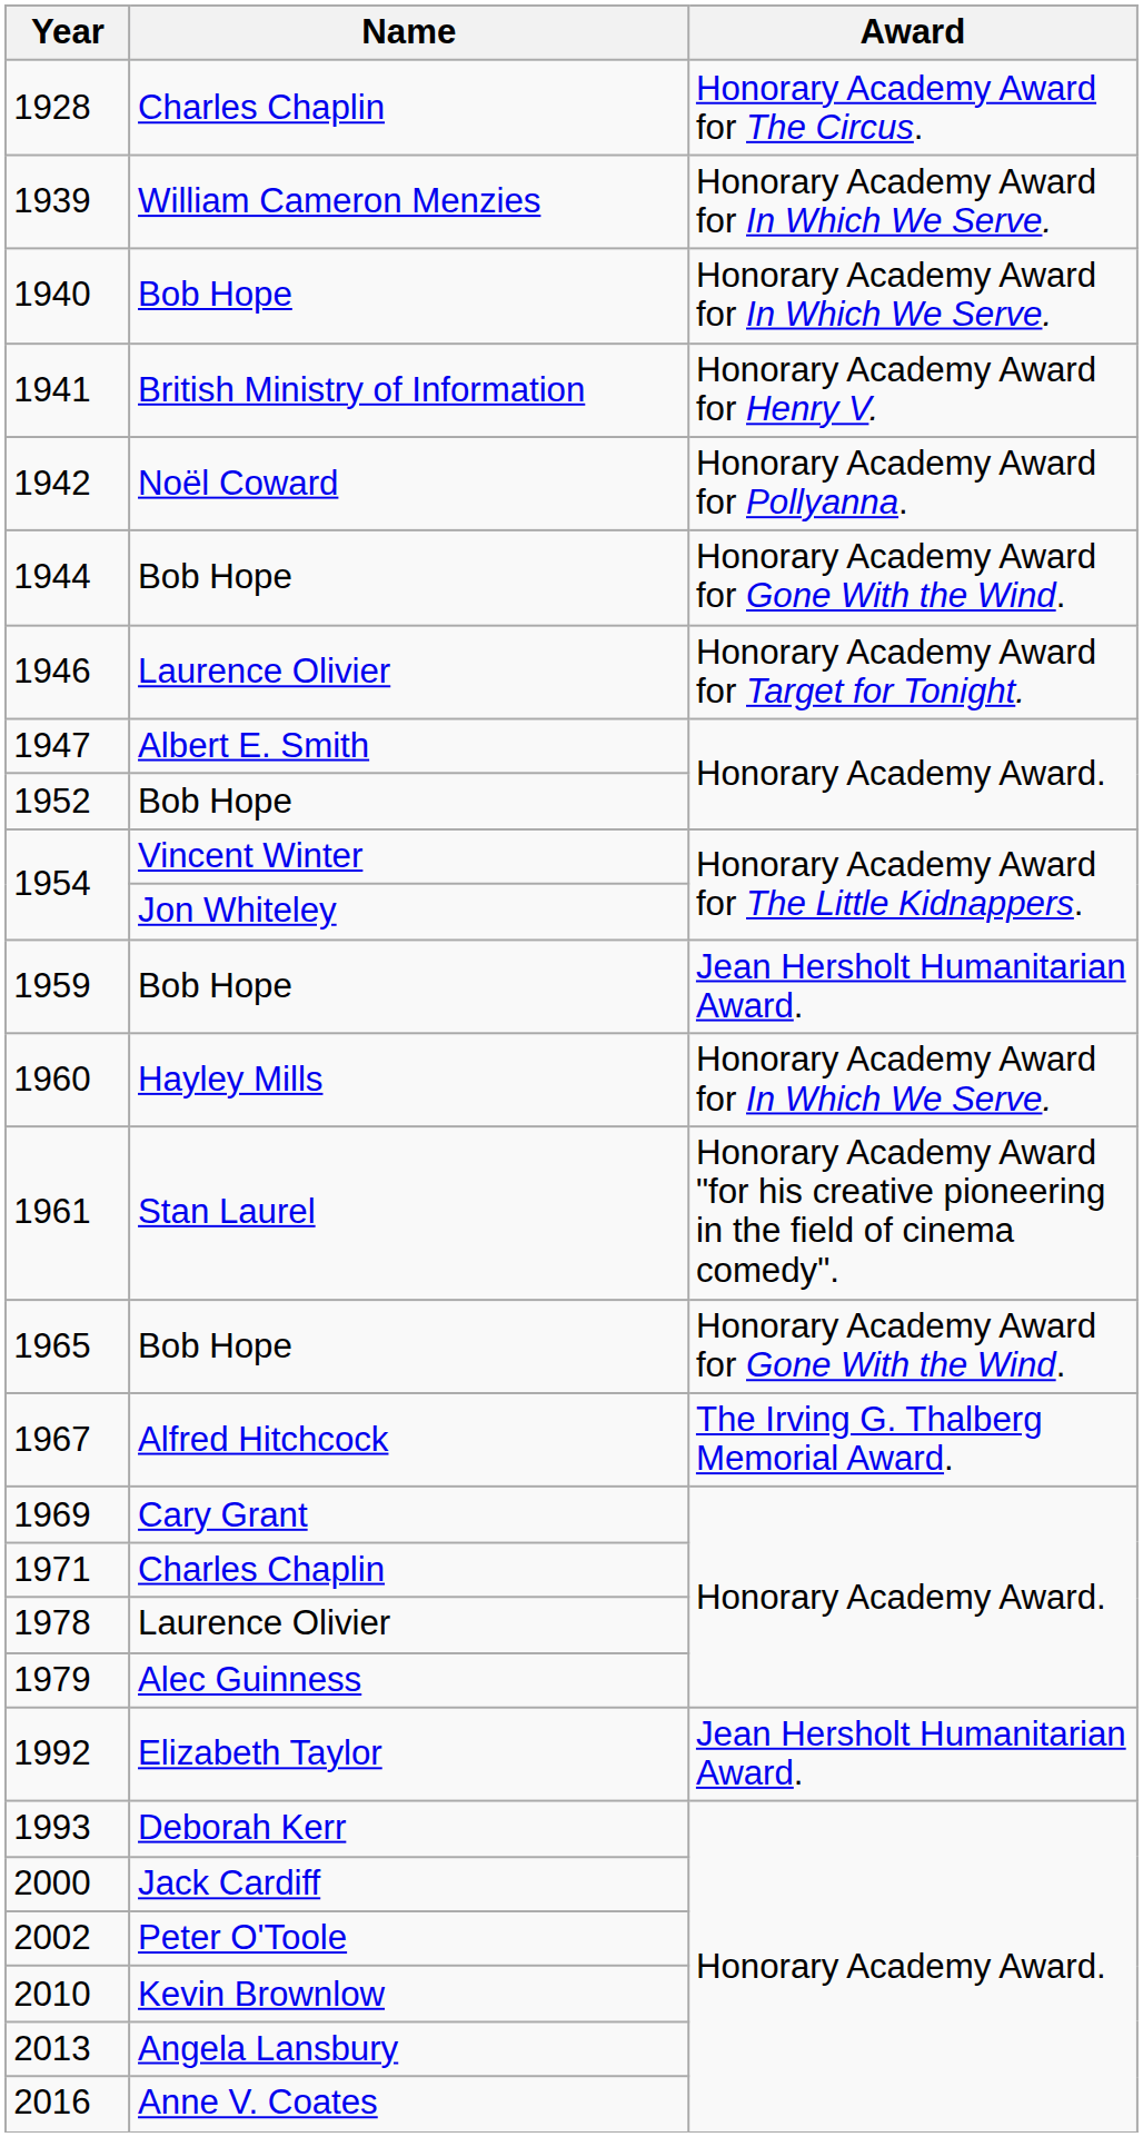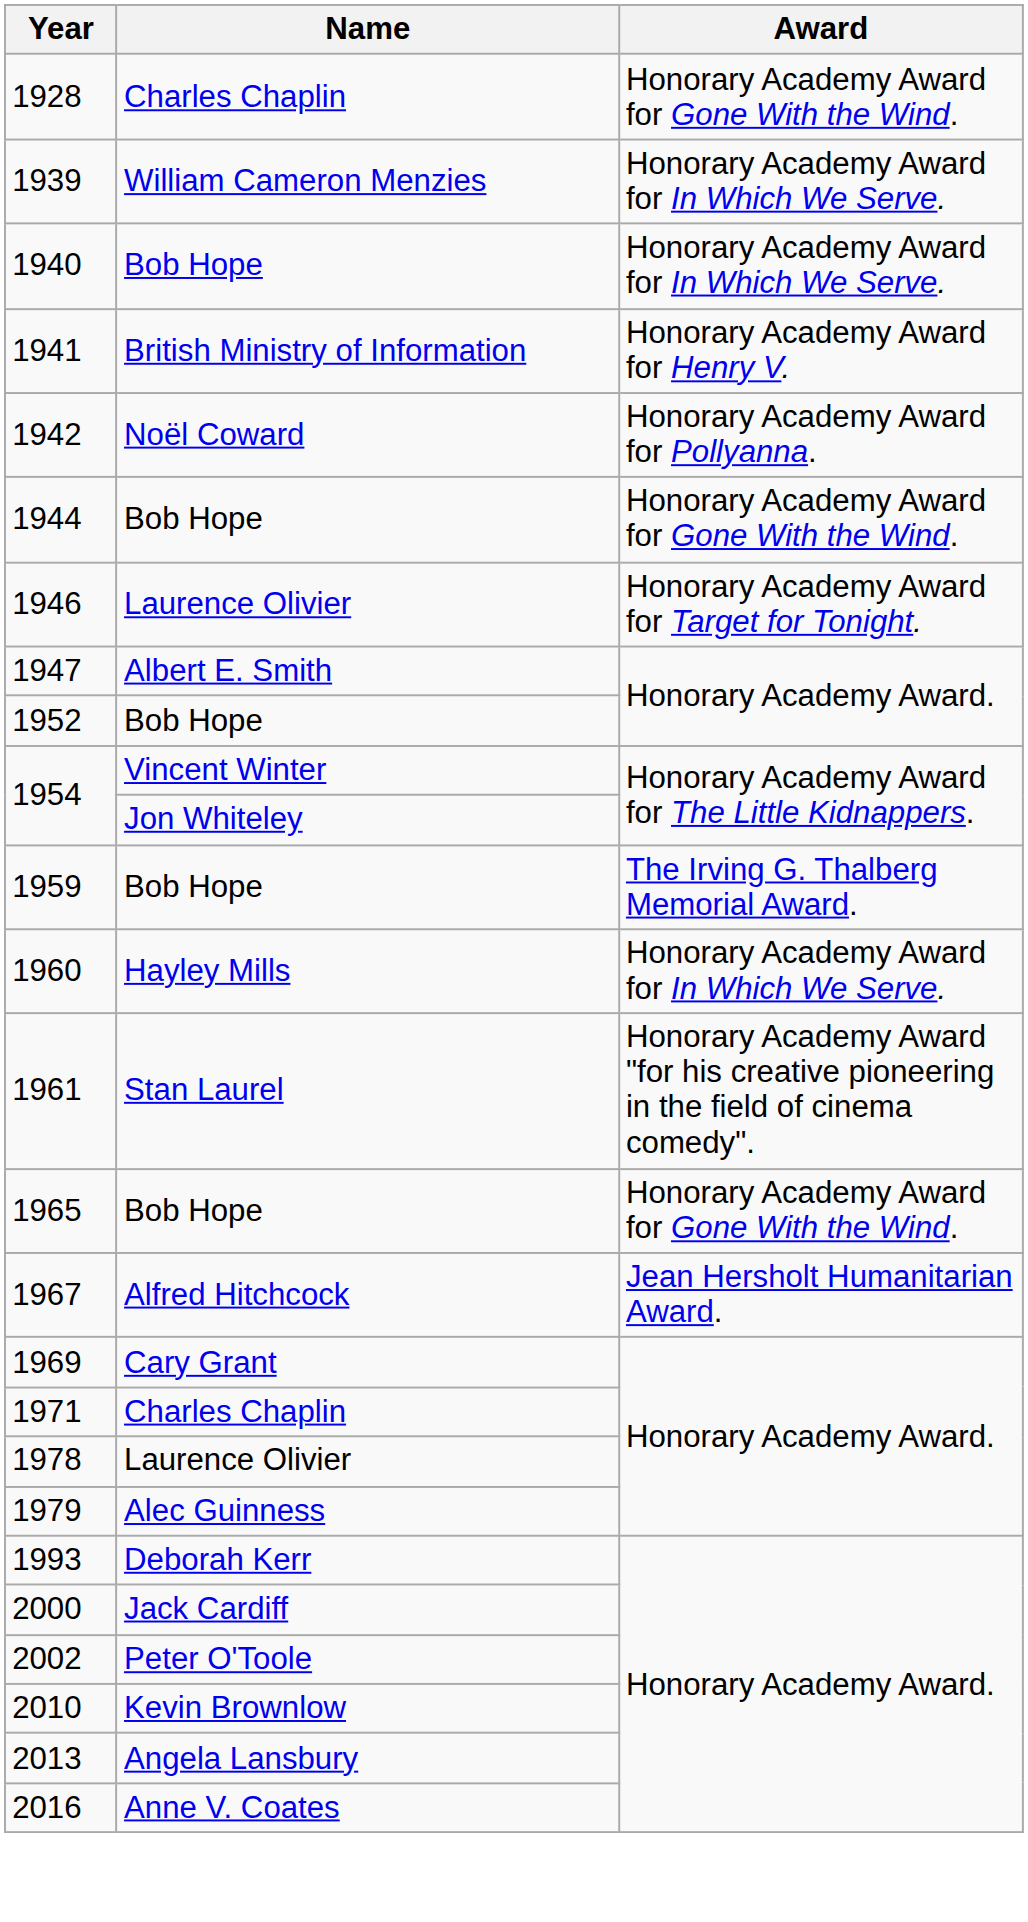 <table class="wikitable">
 <tr style="background:#ebf5ff;">
 <th style="width:050px;">Year</th>
 <th style="width:250px;">Name</th>
 <th style="width:200px;">Award</th>
 </tr>
 <tr>
 <td>1928</td>
 <td><a href='#'>Charles Chaplin</a></td>
-<td><a href='#'>Honorary Academy Award</a> for <a href='#'><em>The Circus</em></a>.</td>
+<td>Honorary Academy Award for <em><a href='#'>Gone With the Wind</a></em>.</td>
 </tr>
 <tr>
 <td>1939</td>
 <td><a href='#'>William Cameron Menzies</a></td>
 <td>Honorary Academy Award for <em><a href='#'>In Which We Serve</a>.</em></td>
 </tr>
 <tr>
 <td>1940</td>
 <td><a href='#'>Bob Hope</a></td>
 <td>Honorary Academy Award for <em><a href='#'>In Which We Serve</a>.</em></td>
 </tr>
 <tr>
 <td>1941</td>
 <td><a href='#'>British Ministry of Information</a></td>
 <td>Honorary Academy Award for <em><a href='#'>Henry V</a>.</em></td>
 </tr>
 <tr>
 <td>1942</td>
 <td><a href='#'>Noël Coward</a></td>
 <td>Honorary Academy Award for <em><a href='#'>Pollyanna</a></em>.</td>
 </tr>
 <tr>
 <td>1944</td>
 <td>Bob Hope</td>
 <td>Honorary Academy Award for <em><a href='#'>Gone With the Wind</a></em>.</td>
 </tr>
 <tr>
 <td>1946</td>
 <td><a href='#'>Laurence Olivier</a></td>
 <td>Honorary Academy Award for <em><a href='#'>Target for Tonight</a>.</em></td>
 </tr>
 <tr>
 <td>1947</td>
 <td><a href='#'>Albert E. Smith</a></td>
 <td rowspan="2">Honorary Academy Award.</td>
 </tr>
 <tr>
 <td>1952</td>
 <td>Bob Hope</td>
 </tr>
 <tr>
 <td rowspan="2">1954</td>
 <td><a href='#'>Vincent Winter</a></td>
 <td rowspan="2">Honorary Academy Award for <em><a href='#'>The Little Kidnappers</a></em>.</td>
 </tr>
 <tr>
 <td><a href='#'>Jon Whiteley</a></td>
 </tr>
 <tr>
 <td>1959</td>
 <td>Bob Hope</td>
-<td><a href='#'>Jean Hersholt Humanitarian Award</a>.</td>
+<td><a href='#'>The Irving G. Thalberg Memorial Award</a>.</td>
 </tr>
 <tr>
 <td>1960</td>
 <td><a href='#'>Hayley Mills</a></td>
 <td>Honorary Academy Award for <em><a href='#'>In Which We Serve</a>.</em></td>
 </tr>
 <tr>
 <td>1961</td>
 <td><a href='#'>Stan Laurel</a></td>
 <td>Honorary Academy Award "for his creative pioneering in the field of cinema comedy".</td>
 </tr>
 <tr>
 <td>1965</td>
 <td>Bob Hope</td>
 <td>Honorary Academy Award for <em><a href='#'>Gone With the Wind</a></em>.</td>
 </tr>
 <tr>
 <td>1967</td>
 <td><a href='#'>Alfred Hitchcock</a></td>
-<td><a href='#'>The Irving G. Thalberg Memorial Award</a>.</td>
+<td><a href='#'>Jean Hersholt Humanitarian Award</a>.</td>
 </tr>
 <tr>
 <td>1969</td>
 <td><a href='#'>Cary Grant</a></td>
 <td rowspan="4">Honorary Academy Award.</td>
 </tr>
 <tr>
 <td>1971</td>
 <td><a href='#'>Charles Chaplin</a></td>
 </tr>
 <tr>
 <td>1978</td>
 <td>Laurence Olivier</td>
 </tr>
 <tr>
 <td>1979</td>
 <td><a href='#'>Alec Guinness</a></td>
-</tr>
-<tr>
-<td>1992</td>
-<td><a href='#'>Elizabeth Taylor</a></td>
-<td><a href='#'>Jean Hersholt Humanitarian Award</a>.</td>
 </tr>
 <tr>
 <td>1993</td>
 <td><a href='#'>Deborah Kerr</a></td>
 <td rowspan="6">Honorary Academy Award.</td>
 </tr>
 <tr>
 <td>2000</td>
 <td><a href='#'>Jack Cardiff</a></td>
 </tr>
 <tr>
 <td>2002</td>
 <td><a href='#'>Peter O'Toole</a></td>
 </tr>
 <tr>
 <td>2010</td>
 <td><a href='#'>Kevin Brownlow</a></td>
 </tr>
 <tr>
 <td>2013</td>
 <td><a href='#'>Angela Lansbury</a></td>
 </tr>
 <tr>
 <td>2016</td>
 <td><a href='#'>Anne V. Coates</a></td>
 </tr>
 </table>
